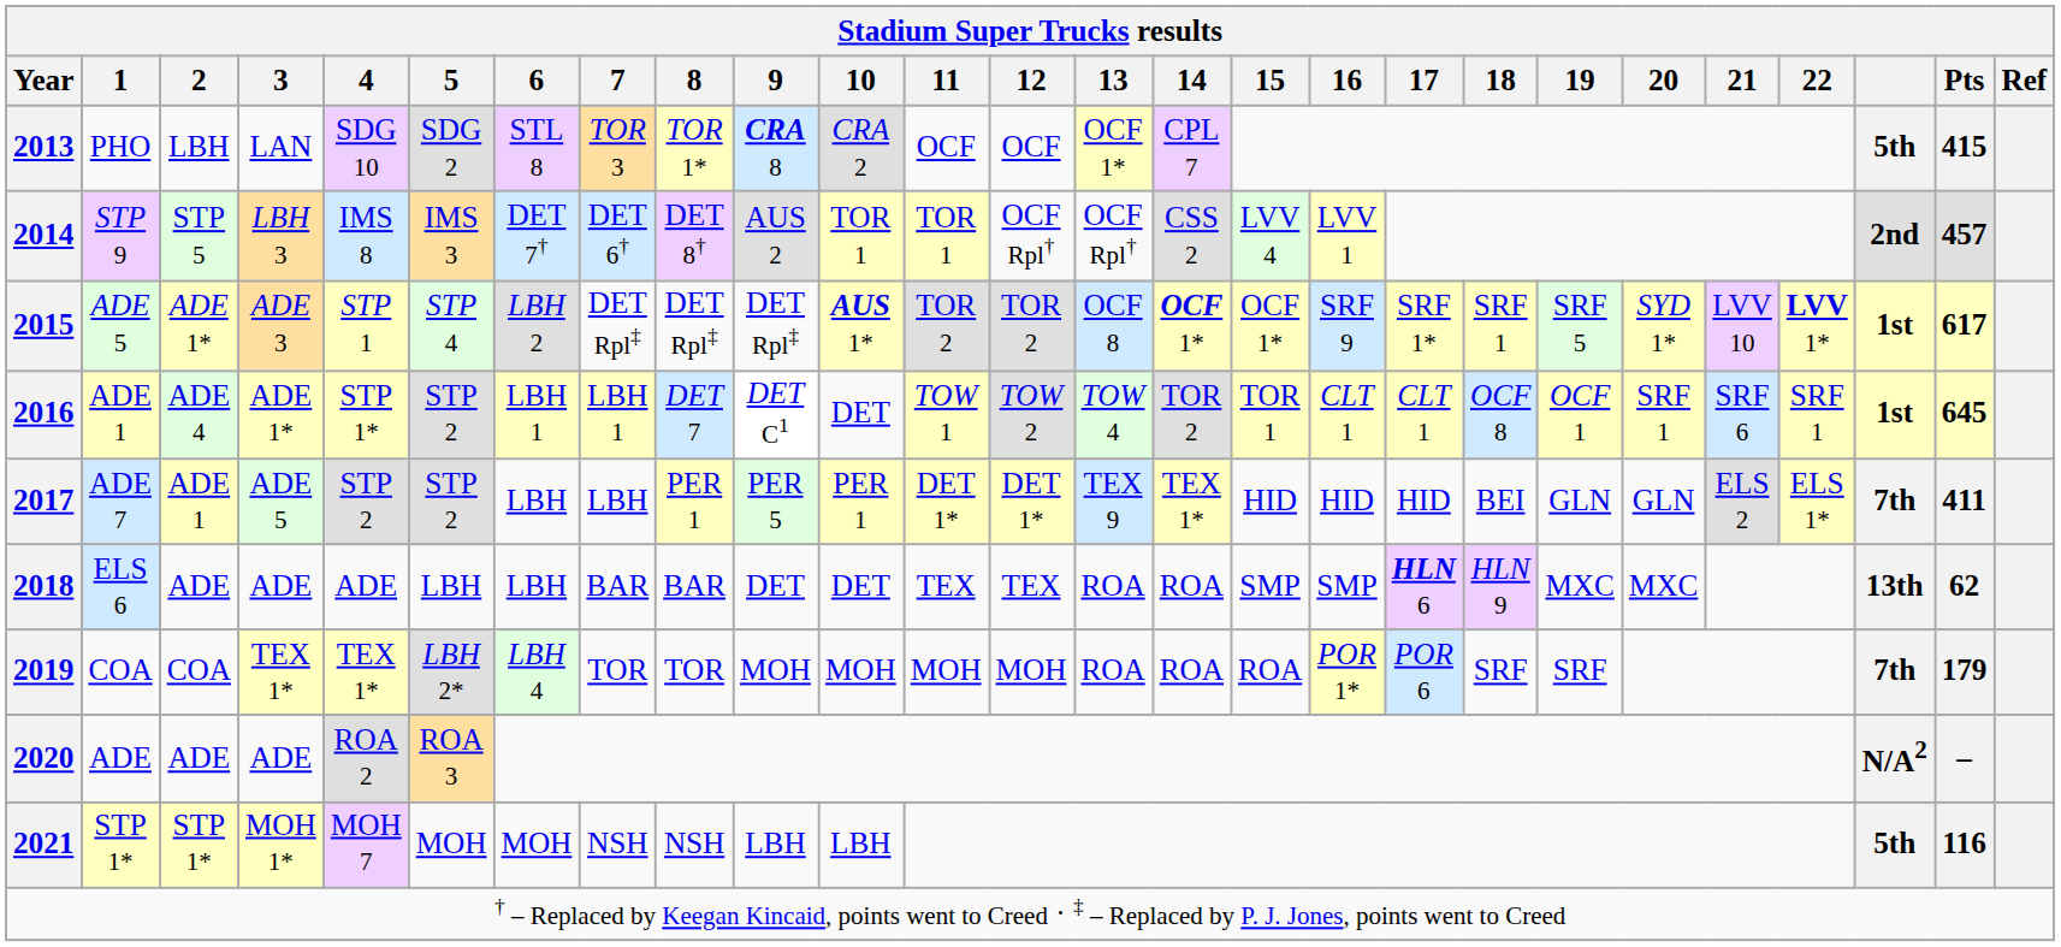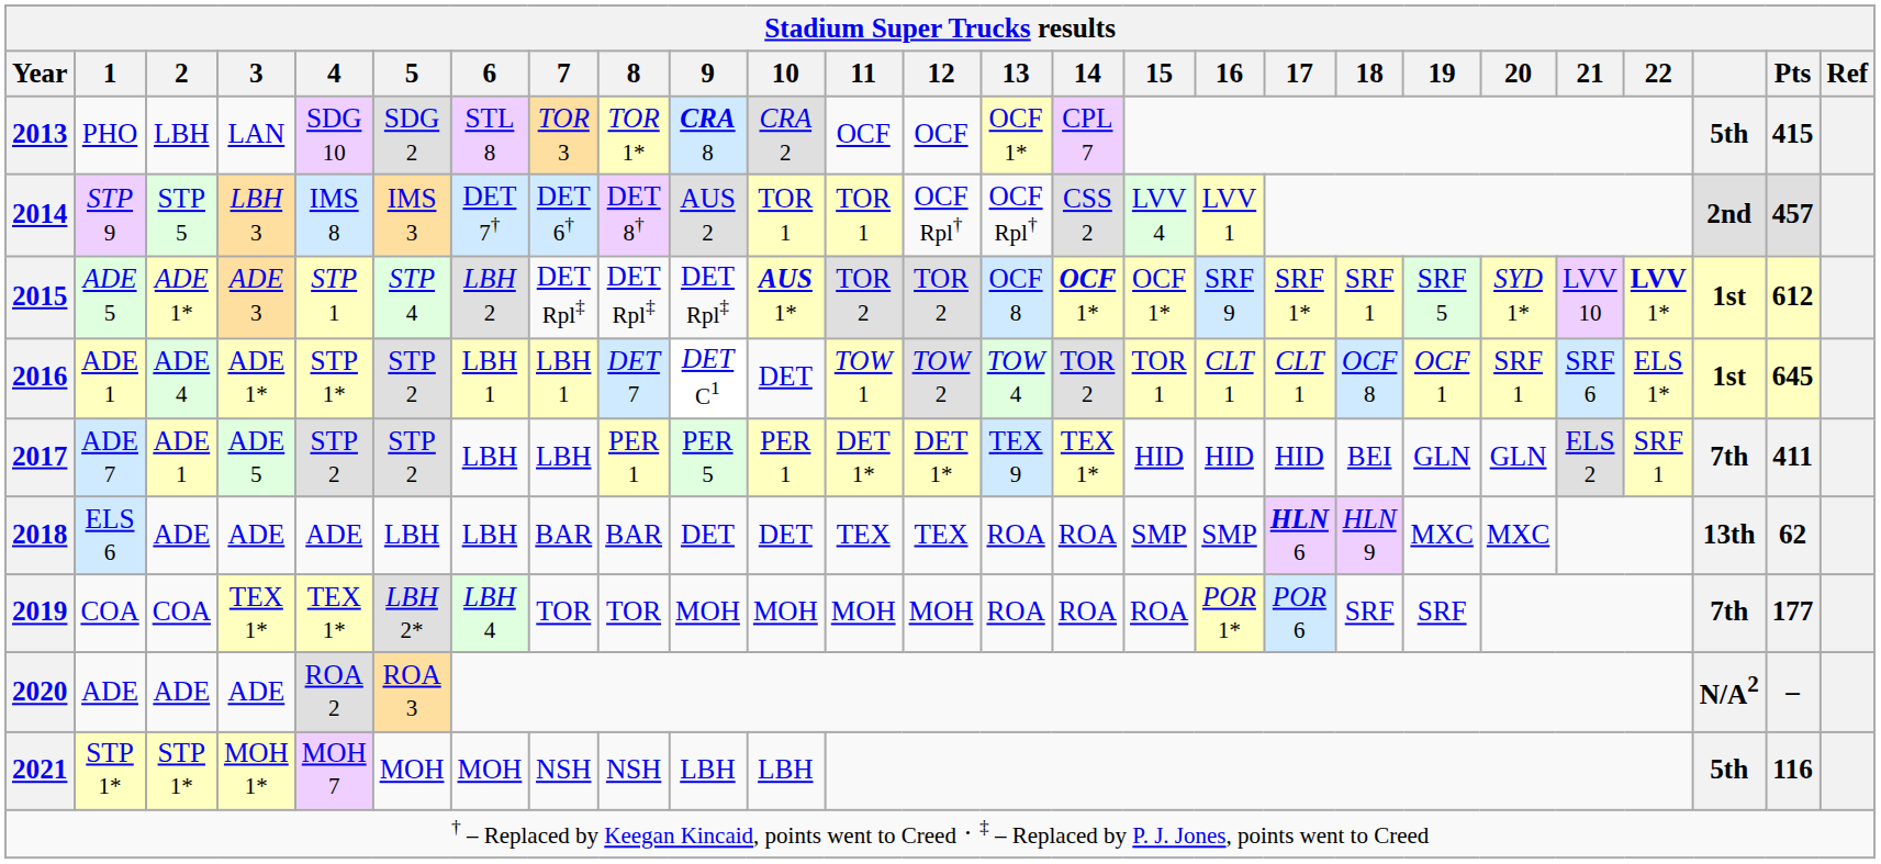 <table class="wikitable" style="text-align:center; font-size:80%">
 <tr>
 <th colspan=45><a href='#'>Stadium Super Trucks</a> results</th>
 </tr>
 <tr>
 <th>Year</th>
 <th>1</th>
 <th>2</th>
 <th>3</th>
 <th>4</th>
 <th>5</th>
 <th>6</th>
 <th>7</th>
 <th>8</th>
 <th>9</th>
 <th>10</th>
 <th>11</th>
 <th>12</th>
 <th>13</th>
 <th>14</th>
 <th>15</th>
 <th>16</th>
 <th>17</th>
 <th>18</th>
 <th>19</th>
 <th>20</th>
 <th>21</th>
 <th>22</th>
 <th></th>
 <th>Pts</th>
 <th>Ref</th>
 </tr>
 <tr>
 <th><a href='#'>2013</a></th>
 <td><a href='#'>PHO</a></td>
 <td><a href='#'>LBH</a></td>
 <td><a href='#'>LAN</a></td>
 <td style="background:#EFCFFF;"><a href='#'>SDG</a><br><small>10</small></td>
 <td style="background:#DFDFDF;"><a href='#'>SDG</a><br><small>2</small></td>
 <td style="background:#EFCFFF;"><a href='#'>STL</a><br><small>8</small></td>
 <td style="background:#FFDF9F;"><em><a href='#'>TOR</a></em><br><small>3</small></td>
 <td style="background:#FFFFBF;"><em><a href='#'>TOR</a></em><br><small>1*</small></td>
 <td style="background:#CFEAFF;"><strong><em><a href='#'>CRA</a></em></strong><br><small>8</small></td>
 <td style="background:#DFDFDF;"><em><a href='#'>CRA</a></em><br><small>2</small></td>
 <td><a href='#'>OCF</a></td>
 <td><a href='#'>OCF</a></td>
 <td style="background:#FFFFBF;"><a href='#'>OCF</a><br><small>1*</small></td>
 <td style="background:#EFCFFF;"><a href='#'>CPL</a><br><small>7</small></td>
 <td colspan=8></td>
 <th>5th</th>
 <th>415</th>
 <th></th>
 </tr>
 <tr>
 <th><a href='#'>2014</a></th>
 <td style="background:#EFCFFF;"><em><a href='#'>STP</a></em><br><small>9</small></td>
 <td style="background:#DFFFDF;"><a href='#'>STP</a><br><small>5</small></td>
 <td style="background:#FFDF9F;"><em><a href='#'>LBH</a></em><br><small>3</small></td>
 <td style="background:#CFEAFF;"><a href='#'>IMS</a><br><small>8</small></td>
 <td style="background:#FFDF9F;"><a href='#'>IMS</a><br><small>3</small></td>
 <td style="background:#CFEAFF;"><a href='#'>DET</a><br><small>7<sup>†</sup></small></td>
 <td style="background:#CFEAFF;"><a href='#'>DET</a><br><small>6<sup>†</sup></small></td>
 <td style="background:#EFCFFF;"><a href='#'>DET</a><br><small>8<sup>†</sup></small></td>
 <td style="background:#DFDFDF;"><a href='#'>AUS</a><br><small>2</small></td>
 <td style="background:#FFFFBF;"><a href='#'>TOR</a><br><small>1</small></td>
 <td style="background:#FFFFBF;"><a href='#'>TOR</a><br><small>1</small></td>
 <td><a href='#'>OCF</a><br><small>Rpl<sup>†</sup></small></td>
 <td><a href='#'>OCF</a><br><small>Rpl<sup>†</sup></small></td>
 <td style="background:#DFDFDF;"><a href='#'>CSS</a><br><small>2</small></td>
 <td style="background:#DFFFDF;"><a href='#'>LVV</a><br><small>4</small></td>
 <td style="background:#FFFFBF;"><a href='#'>LVV</a><br><small>1</small></td>
 <td colspan=6></td>
 <th style="background:#DFDFDF;">2nd</th>
 <th style="background:#DFDFDF;">457</th>
 <th></th>
 </tr>
 <tr>
 <th><a href='#'>2015</a></th>
 <td style="background:#DFFFDF;"><em><a href='#'>ADE</a></em><br><small>5</small></td>
 <td style="background:#FFFFBF;"><em><a href='#'>ADE</a></em><br><small>1*</small></td>
 <td style="background:#FFDF9F;"><em><a href='#'>ADE</a></em><br><small>3</small></td>
 <td style="background:#FFFFBF;"><em><a href='#'>STP</a></em><br><small>1</small></td>
 <td style="background:#DFFFDF;"><em><a href='#'>STP</a></em><br><small>4</small></td>
 <td style="background:#DFDFDF;"><em><a href='#'>LBH</a></em><br><small>2</small></td>
 <td><a href='#'>DET</a><br><small>Rpl<sup>‡</sup></small></td>
 <td><a href='#'>DET</a><br><small>Rpl<sup>‡</sup></small></td>
 <td><a href='#'>DET</a><br><small>Rpl<sup>‡</sup></small></td>
 <td style="background:#FFFFBF;"><strong><em><a href='#'>AUS</a></em></strong><br><small>1*</small></td>
 <td style="background:#DFDFDF;"><a href='#'>TOR</a><br><small>2</small></td>
 <td style="background:#DFDFDF;"><a href='#'>TOR</a><br><small>2</small></td>
 <td style="background:#CFEAFF;"><a href='#'>OCF</a><br><small>8</small></td>
 <td style="background:#FFFFBF;"><strong><em><a href='#'>OCF</a></em></strong><br><small>1*</small></td>
 <td style="background:#FFFFBF;"><a href='#'>OCF</a><br><small>1*</small></td>
 <td style="background:#CFEAFF;"><a href='#'>SRF</a><br><small>9</small></td>
 <td style="background:#FFFFBF;"><a href='#'>SRF</a><br><small>1*</small></td>
 <td style="background:#FFFFBF;"><a href='#'>SRF</a><br><small>1</small></td>
 <td style="background:#DFFFDF;"><a href='#'>SRF</a><br><small>5</small></td>
 <td style="background:#FFFFBF;"><em><a href='#'>SYD</a></em><br><small>1*</small></td>
 <td style="background:#EFCFFF;"><a href='#'>LVV</a><br><small>10</small></td>
 <td style="background:#FFFFBF;"><strong><a href='#'>LVV</a></strong><br><small>1*</small></td>
 <th style="background:#FFFFBF;">1st</th>
-<th style="background:#FFFFBF;">617</th>
+<th style="background:#FFFFBF;">612</th>
 <th></th>
 </tr>
 <tr>
 <th><a href='#'>2016</a></th>
 <td style="background:#FFFFBF;"><a href='#'>ADE</a><br><small>1</small></td>
 <td style="background:#DFFFDF;"><a href='#'>ADE</a><br><small>4</small></td>
 <td style="background:#FFFFBF;"><a href='#'>ADE</a><br><small>1*</small></td>
 <td style="background:#FFFFBF;"><a href='#'>STP</a><br><small>1*</small></td>
 <td style="background:#DFDFDF;"><a href='#'>STP</a><br><small>2</small></td>
 <td style="background:#FFFFBF;"><a href='#'>LBH</a><br><small>1</small></td>
 <td style="background:#FFFFBF;"><a href='#'>LBH</a><br><small>1</small></td>
 <td style="background:#CFEAFF;"><em><a href='#'>DET</a></em><br><small>7</small></td>
 <td style="background:#FFFFFF;"><em><a href='#'>DET</a></em><br><small>C<sup>1</sup></small></td>
 <td><a href='#'>DET</a></td>
 <td style="background:#FFFFBF;"><em><a href='#'>TOW</a></em><br><small>1</small></td>
 <td style="background:#DFDFDF;"><em><a href='#'>TOW</a></em><br><small>2</small></td>
 <td style="background:#DFFFDF;"><em><a href='#'>TOW</a></em><br><small>4</small></td>
 <td style="background:#DFDFDF;"><a href='#'>TOR</a><br><small>2</small></td>
 <td style="background:#FFFFBF;"><a href='#'>TOR</a><br><small>1</small></td>
 <td style="background:#FFFFBF;"><em><a href='#'>CLT</a></em><br><small>1</small></td>
 <td style="background:#FFFFBF;"><em><a href='#'>CLT</a></em><br><small>1</small></td>
 <td style="background:#CFEAFF;"><em><a href='#'>OCF</a></em><br><small>8</small></td>
 <td style="background:#FFFFBF;"><em><a href='#'>OCF</a></em><br><small>1</small></td>
 <td style="background:#FFFFBF;"><a href='#'>SRF</a><br><small>1</small></td>
 <td style="background:#CFEAFF;"><a href='#'>SRF</a><br><small>6</small></td>
-<td style="background:#FFFFBF;"><a href='#'>SRF</a><br><small>1</small></td>
+<td style="background:#FFFFBF;"><a href='#'>ELS</a><br><small>1*</small></td>
 <th style="background:#FFFFBF;">1st</th>
 <th style="background:#FFFFBF;">645</th>
 <th></th>
 </tr>
 <tr>
 <th><a href='#'>2017</a></th>
 <td style="background:#CFEAFF;"><a href='#'>ADE</a><br><small>7</small></td>
 <td style="background:#FFFFBF;"><a href='#'>ADE</a><br><small>1</small></td>
 <td style="background:#DFFFDF;"><a href='#'>ADE</a><br><small>5</small></td>
 <td style="background:#DFDFDF;"><a href='#'>STP</a><br><small>2</small></td>
 <td style="background:#DFDFDF;"><a href='#'>STP</a><br><small>2</small></td>
 <td><a href='#'>LBH</a></td>
 <td><a href='#'>LBH</a></td>
 <td style="background:#FFFFBF;"><a href='#'>PER</a><br><small>1</small></td>
 <td style="background:#DFFFDF;"><a href='#'>PER</a><br><small>5</small></td>
 <td style="background:#FFFFBF;"><a href='#'>PER</a><br><small>1</small></td>
 <td style="background:#FFFFBF;"><a href='#'>DET</a><br><small>1*</small></td>
 <td style="background:#FFFFBF;"><a href='#'>DET</a><br><small>1*</small></td>
 <td style="background:#CFEAFF;"><a href='#'>TEX</a><br><small>9</small></td>
 <td style="background:#FFFFBF;"><a href='#'>TEX</a><br><small>1*</small></td>
 <td><a href='#'>HID</a></td>
 <td><a href='#'>HID</a></td>
 <td><a href='#'>HID</a></td>
 <td><a href='#'>BEI</a></td>
 <td><a href='#'>GLN</a></td>
 <td><a href='#'>GLN</a></td>
 <td style="background:#DFDFDF;"><a href='#'>ELS</a><br><small>2</small></td>
-<td style="background:#FFFFBF;"><a href='#'>ELS</a><br><small>1*</small></td>
+<td style="background:#FFFFBF;"><a href='#'>SRF</a><br><small>1</small></td>
 <th>7th</th>
 <th>411</th>
 <th></th>
 </tr>
 <tr>
 <th><a href='#'>2018</a></th>
 <td style="background:#CFEAFF;"><a href='#'>ELS</a><br><small>6</small></td>
 <td><a href='#'>ADE</a></td>
 <td><a href='#'>ADE</a></td>
 <td><a href='#'>ADE</a></td>
 <td><a href='#'>LBH</a></td>
 <td><a href='#'>LBH</a></td>
 <td><a href='#'>BAR</a></td>
 <td><a href='#'>BAR</a></td>
 <td><a href='#'>DET</a></td>
 <td><a href='#'>DET</a></td>
 <td><a href='#'>TEX</a></td>
 <td><a href='#'>TEX</a></td>
 <td><a href='#'>ROA</a></td>
 <td><a href='#'>ROA</a></td>
 <td><a href='#'>SMP</a></td>
 <td><a href='#'>SMP</a></td>
 <td style="background:#EFCFFF;"><strong><em><a href='#'>HLN</a></em></strong><br><small>6</small></td>
 <td style="background:#EFCFFF;"><em><a href='#'>HLN</a></em><br><small>9</small></td>
 <td><a href='#'>MXC</a></td>
 <td><a href='#'>MXC</a></td>
 <td colspan=2></td>
 <th>13th</th>
 <th>62</th>
 <th></th>
 </tr>
 <tr>
 <th><a href='#'>2019</a></th>
 <td><a href='#'>COA</a></td>
 <td><a href='#'>COA</a></td>
 <td style="background:#FFFFBF;"><a href='#'>TEX</a><br><small>1*</small></td>
 <td style="background:#FFFFBF;"><a href='#'>TEX</a><br><small>1*</small></td>
 <td style="background:#DFDFDF;"><em><a href='#'>LBH</a></em><br><small>2*</small></td>
 <td style="background:#DFFFDF;"><em><a href='#'>LBH</a></em><br><small>4</small></td>
 <td><a href='#'>TOR</a></td>
 <td><a href='#'>TOR</a></td>
 <td><a href='#'>MOH</a></td>
 <td><a href='#'>MOH</a></td>
 <td><a href='#'>MOH</a></td>
 <td><a href='#'>MOH</a></td>
 <td><a href='#'>ROA</a></td>
 <td><a href='#'>ROA</a></td>
 <td><a href='#'>ROA</a></td>
 <td style="background:#FFFFBF;"><em><a href='#'>POR</a></em><br><small>1*</small></td>
 <td style="background:#CFEAFF;"><em><a href='#'>POR</a></em><br><small>6</small></td>
 <td><a href='#'>SRF</a></td>
 <td><a href='#'>SRF</a></td>
 <td colspan=3></td>
 <th>7th</th>
-<th>179</th>
+<th>177</th>
 <th></th>
 </tr>
 <tr>
 <th><a href='#'>2020</a></th>
 <td><a href='#'>ADE</a></td>
 <td><a href='#'>ADE</a></td>
 <td><a href='#'>ADE</a></td>
 <td style="background:#DFDFDF;"><a href='#'>ROA</a><br><small>2</small></td>
 <td style="background:#FFDF9F;"><a href='#'>ROA</a><br><small>3</small></td>
 <td colspan=17></td>
 <th>N/A<sup>2</sup></th>
 <th>–</th>
 <th></th>
 </tr>
 <tr>
 <th><a href='#'>2021</a></th>
 <td style="background:#FFFFBF;"><a href='#'>STP</a><br><small>1*</small></td>
 <td style="background:#FFFFBF;"><a href='#'>STP</a><br><small>1*</small></td>
 <td style="background:#FFFFBF;"><a href='#'>MOH</a><br><small>1*</small></td>
 <td style="background:#EFCFFF;"><a href='#'>MOH</a><br><small>7</small></td>
 <td><a href='#'>MOH</a></td>
 <td><a href='#'>MOH</a></td>
 <td><a href='#'>NSH</a></td>
 <td><a href='#'>NSH</a></td>
 <td><a href='#'>LBH</a></td>
 <td><a href='#'>LBH</a></td>
 <td colspan=12></td>
 <th>5th</th>
 <th>116</th>
 <th></th>
 </tr>
 <tr>
 <td colspan=45><small><sup>†</sup> – Replaced by <a href='#'>Keegan Kincaid</a>, points went to Creed</small> · <small><sup>‡</sup> – Replaced by <a href='#'>P. J. Jones</a>, points went to Creed</small></td>
 </tr>
 </table>
